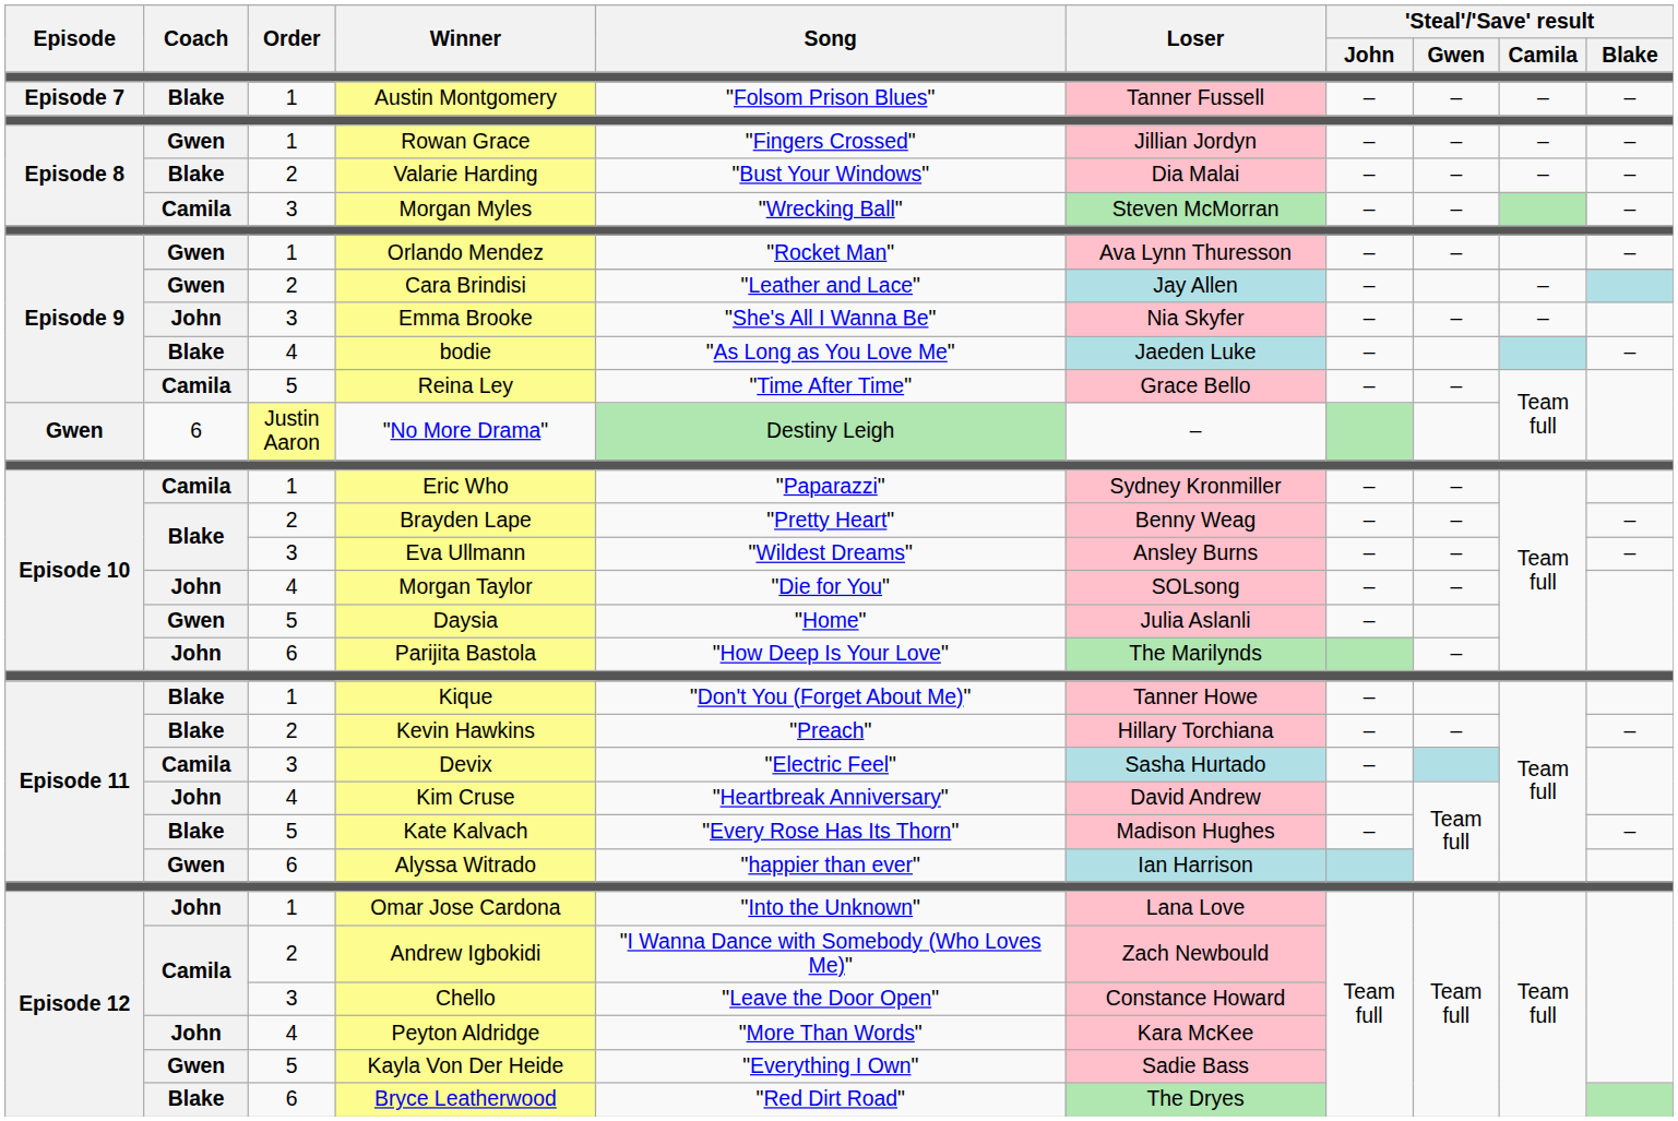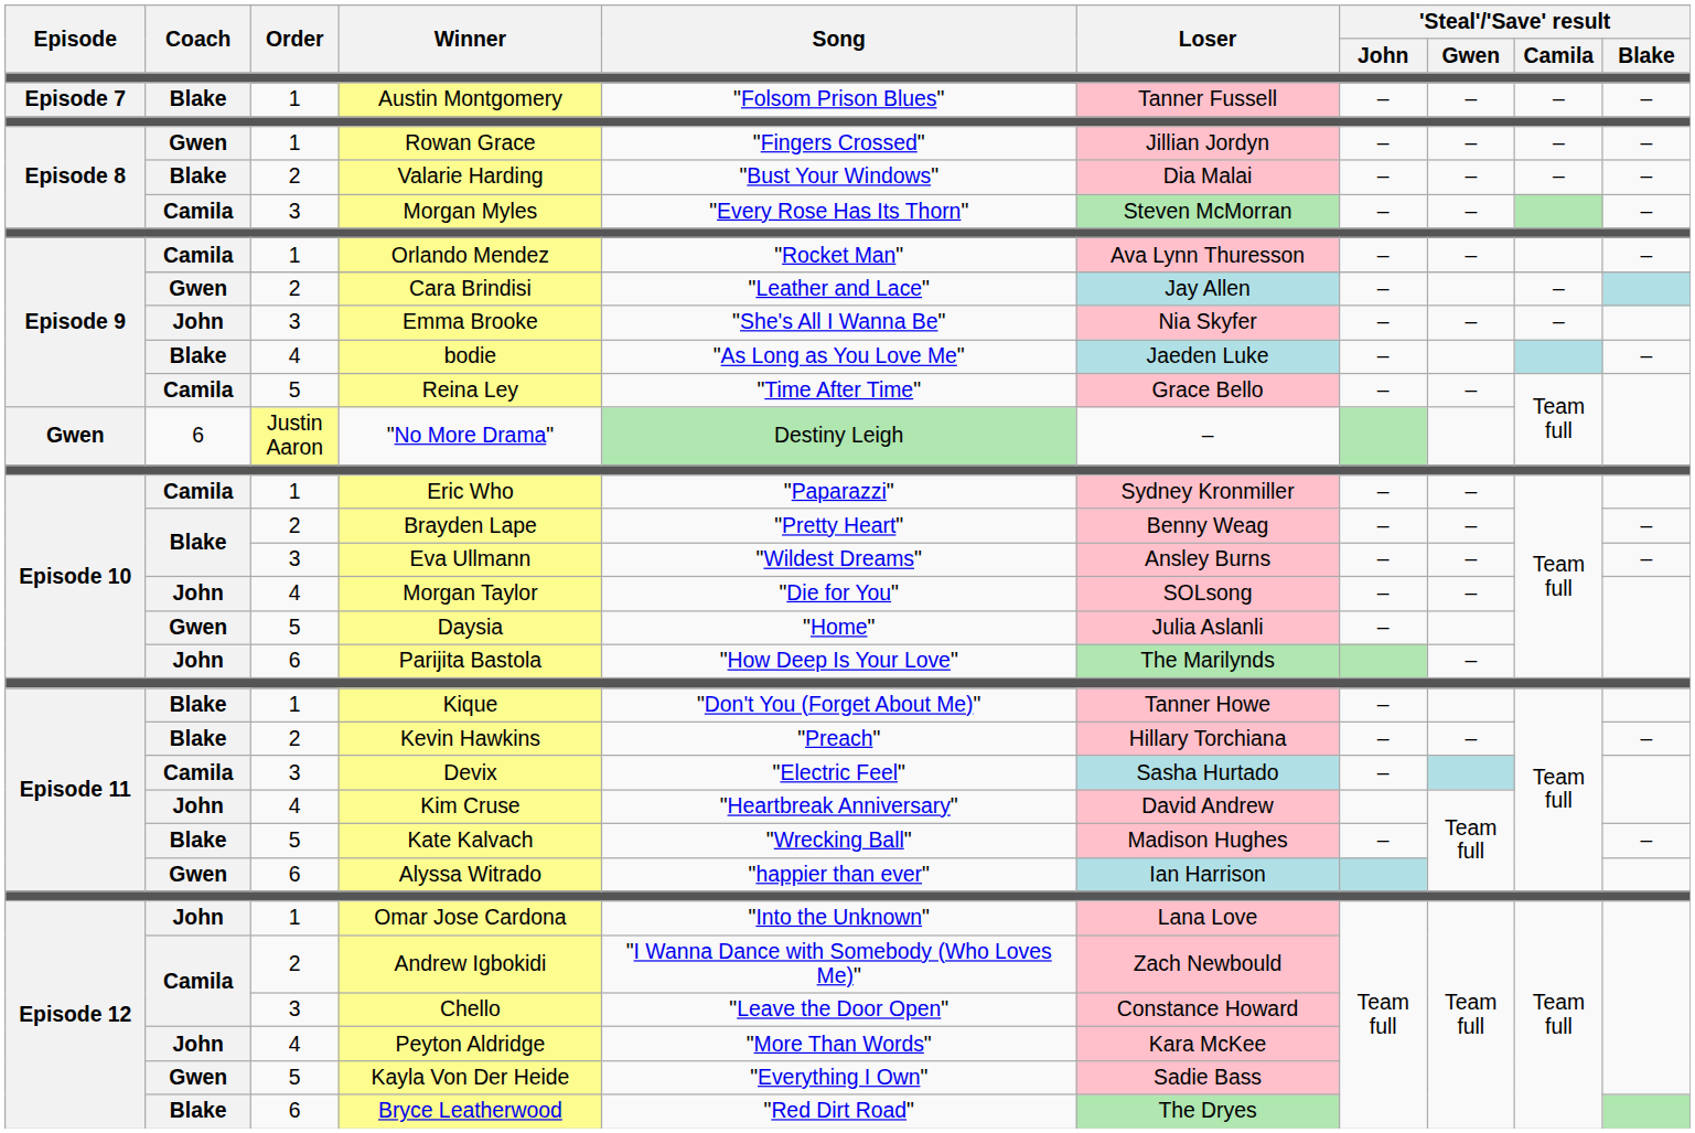 <table class="wikitable" style="text-align: center; width:100%">
 <tr>
 <th rowspan="2" style="width:08%">Episode</th>
 <th rowspan="2" style="width:06%">Coach</th>
 <th rowspan="2" style="width:05%">Order</th>
 <th rowspan="2" style="width:15%">Winner</th>
 <th rowspan="2" style="width:27%">Song</th>
 <th rowspan="2" style="width:15%">Loser</th>
 <th colspan="4" style="width:20%">'Steal'/'Save' result</th>
 </tr>
 <tr>
 <th style="width:05%">John</th>
 <th style="width:05%">Gwen</th>
 <th style="width:05%">Camila</th>
 <th style="width:05%">Blake</th>
 </tr>
 <tr>
 <td colspan="10" style="background:#555"></td>
 </tr>
 <tr>
 <th>Episode 7<br></th>
 <th>Blake</th>
 <td>1</td>
 <td style="background:#FDFC8F">Austin Montgomery</td>
 <td>"<a href='#'>Folsom Prison Blues</a>"</td>
 <td style="background:pink">Tanner Fussell</td>
 <td>–</td>
 <td>–</td>
 <td>–</td>
 <td>–</td>
 </tr>
 <tr>
 <td colspan="10" style="background:#555"></td>
 </tr>
 <tr>
 <th rowspan="3">Episode 8<br></th>
 <th>Gwen</th>
 <td>1</td>
 <td style="background:#FDFC8F">Rowan Grace</td>
 <td>"<a href='#'>Fingers Crossed</a>"</td>
 <td style="background:pink">Jillian Jordyn</td>
 <td>–</td>
 <td>–</td>
 <td>–</td>
 <td>–</td>
 </tr>
 <tr>
 <th>Blake</th>
 <td>2</td>
 <td style="background:#FDFC8F">Valarie Harding</td>
 <td>"<a href='#'>Bust Your Windows</a>"</td>
 <td style="background:pink">Dia Malai</td>
 <td>–</td>
 <td>–</td>
 <td>–</td>
 <td>–</td>
 </tr>
 <tr>
 <th>Camila</th>
 <td>3</td>
 <td style="background:#FDFC8F">Morgan Myles</td>
-<td>"<a href='#'>Wrecking Ball</a>"</td>
+<td>"<a href='#'>Every Rose Has Its Thorn</a>"</td>
 <td style="background:#b0e6b0">Steven McMorran</td>
 <td>–</td>
 <td>–</td>
 <td style="background:#b0e6b0"><em></em></td>
 <td>–</td>
 </tr>
 <tr>
 <td colspan="10" style="background:#555"></td>
 </tr>
 <tr>
 <th rowspan="6">Episode 9<br></th>
-<th>Gwen</th>
+<th>Camila</th>
 <td>1</td>
 <td style="background:#FDFC8F">Orlando Mendez</td>
 <td>"<a href='#'>Rocket Man</a>"</td>
 <td style="background:pink">Ava Lynn Thuresson</td>
 <td>–</td>
 <td>–</td>
 <td></td>
 <td>–</td>
 </tr>
 <tr>
 </tr>
 <tr>
 <th>Gwen</th>
 <td>2</td>
 <td style="background:#FDFC8F">Cara Brindisi</td>
 <td>"<a href='#'>Leather and Lace</a>"</td>
 <td style="background:#b0e0e6">Jay Allen</td>
 <td>–</td>
 <td><em></em></td>
 <td>–</td>
 <td style="background:#b0e0e6"><em></em></td>
 </tr>
 <tr>
 <th>John</th>
 <td>3</td>
 <td style="background:#FDFC8F">Emma Brooke</td>
 <td>"<a href='#'>She's All I Wanna Be</a>"</td>
 <td style="background:pink">Nia Skyfer</td>
 <td>–</td>
 <td>–</td>
 <td>–</td>
 <td></td>
 </tr>
 <tr>
 <th>Blake</th>
 <td>4</td>
 <td style="background:#FDFC8F">bodie</td>
 <td>"<a href='#'>As Long as You Love Me</a>"</td>
 <td style="background:#b0e0e6">Jaeden Luke</td>
 <td>–</td>
 <td><em></em></td>
 <td style="background:#b0e0e6"><em></em></td>
 <td>–</td>
 </tr>
 <tr>
 <th>Camila</th>
 <td>5</td>
 <td style="background:#FDFC8F">Reina Ley</td>
 <td>"<a href='#'>Time After Time</a>"</td>
 <td style="background:pink">Grace Bello</td>
 <td>–</td>
 <td>–</td>
 <td rowspan="2">Team full</td>
 <td rowspan="2"></td>
 </tr>
 <tr>
 <th>Gwen</th>
 <td>6</td>
 <td style="background:#FDFC8F">Justin Aaron</td>
 <td>"<a href='#'>No More Drama</a>"</td>
 <td style="background:#b0e6b0">Destiny Leigh</td>
 <td>–</td>
 <td style="background:#b0e6b0"><em></em></td>
 </tr>
 <tr>
 <td colspan="10" style="background:#555"></td>
 </tr>
 <tr>
 <th rowspan="6">Episode 10<br></th>
 <th>Camila</th>
 <td>1</td>
 <td style="background:#FDFC8F">Eric Who</td>
 <td>"<a href='#'>Paparazzi</a>"</td>
 <td style="background:pink">Sydney Kronmiller</td>
 <td>–</td>
 <td>–</td>
 <td rowspan="6">Team full</td>
 <td></td>
 </tr>
 <tr>
 <th rowspan="2">Blake</th>
 <td>2</td>
 <td style="background:#FDFC8F">Brayden Lape</td>
 <td>"<a href='#'>Pretty Heart</a>"</td>
 <td style="background:pink">Benny Weag</td>
 <td>–</td>
 <td>–</td>
 <td>–</td>
 </tr>
 <tr>
 <td>3</td>
 <td style="background:#FDFC8F">Eva Ullmann</td>
 <td>"<a href='#'>Wildest Dreams</a>"</td>
 <td style="background:pink">Ansley Burns</td>
 <td>–</td>
 <td>–</td>
 <td>–</td>
 </tr>
 <tr>
 <th>John</th>
 <td>4</td>
 <td style="background:#FDFC8F">Morgan Taylor</td>
 <td>"<a href='#'>Die for You</a>"</td>
 <td style="background:pink">SOLsong</td>
 <td>–</td>
 <td>–</td>
 <td rowspan="3"></td>
 </tr>
 <tr>
 <th>Gwen</th>
 <td>5</td>
 <td style="background:#FDFC8F">Daysia</td>
 <td>"<a href='#'>Home</a>"</td>
 <td style="background:pink">Julia Aslanli</td>
 <td>–</td>
 <td></td>
 </tr>
 <tr>
 <th>John</th>
 <td>6</td>
 <td style="background:#FDFC8F">Parijita Bastola</td>
 <td>"<a href='#'>How Deep Is Your Love</a>"</td>
 <td style="background:#b0e6b0">The Marilynds</td>
 <td style="background:#b0e6b0"><em></em></td>
 <td>–</td>
 </tr>
 <tr>
 <td colspan="10" style="background:#555"></td>
 </tr>
 <tr>
 <th rowspan="6">Episode 11<br></th>
 <th>Blake</th>
 <td>1</td>
 <td style="background:#FDFC8F">Kique</td>
 <td>"<a href='#'>Don't You (Forget About Me)</a>"</td>
 <td style="background:pink">Tanner Howe</td>
 <td>–</td>
 <td></td>
 <td rowspan="6">Team full</td>
 <td></td>
 </tr>
 <tr>
 <th>Blake</th>
 <td>2</td>
 <td style="background:#FDFC8F">Kevin Hawkins</td>
 <td>"<a href='#'>Preach</a>"</td>
 <td style="background:pink">Hillary Torchiana</td>
 <td>–</td>
 <td>–</td>
 <td>–</td>
 </tr>
 <tr>
 <th>Camila</th>
 <td>3</td>
 <td style="background:#FDFC8F">Devix</td>
 <td>"<a href='#'>Electric Feel</a>"</td>
 <td style="background:#b0e0e6">Sasha Hurtado</td>
 <td>–</td>
 <td style="background:#b0e0e6"><em></em></td>
 <td rowspan="2"></td>
 </tr>
 <tr>
 <th>John</th>
 <td>4</td>
 <td style="background:#FDFC8F">Kim Cruse</td>
 <td>"<a href='#'>Heartbreak Anniversary</a>"</td>
 <td style="background:pink">David Andrew</td>
 <td></td>
 <td rowspan="3">Team full</td>
 </tr>
 <tr>
 <th>Blake</th>
 <td>5</td>
 <td style="background:#FDFC8F">Kate Kalvach</td>
-<td>"<a href='#'>Every Rose Has Its Thorn</a>"</td>
+<td>"<a href='#'>Wrecking Ball</a>"</td>
 <td style="background:pink">Madison Hughes</td>
 <td>–</td>
 <td>–</td>
 </tr>
 <tr>
 <th>Gwen</th>
 <td>6</td>
 <td style="background:#FDFC8F">Alyssa Witrado</td>
 <td>"<a href='#'>happier than ever</a>"</td>
 <td style="background:#b0e0e6">Ian Harrison</td>
 <td style="background:#b0e0e6"><em></em></td>
 <td></td>
 </tr>
 <tr>
 <td colspan="10" style="background:#555"></td>
 </tr>
 <tr>
 <th rowspan="6">Episode 12<br></th>
 <th>John</th>
 <td>1</td>
 <td style="background:#FDFC8F">Omar Jose Cardona</td>
 <td>"<a href='#'>Into the Unknown</a>"</td>
 <td style="background:pink">Lana Love</td>
 <td rowspan="6">Team full</td>
 <td rowspan="6">Team full</td>
 <td rowspan="6">Team full</td>
 <td rowspan="5"></td>
 </tr>
 <tr>
 <th rowspan="2">Camila</th>
 <td>2</td>
 <td style="background:#FDFC8F">Andrew Igbokidi</td>
 <td>"<a href='#'>I Wanna Dance with Somebody (Who Loves Me)</a>"</td>
 <td style="background:pink">Zach Newbould</td>
 </tr>
 <tr>
 <td>3</td>
 <td style="background:#FDFC8F">Chello</td>
 <td>"<a href='#'>Leave the Door Open</a>"</td>
 <td style="background:pink">Constance Howard</td>
 </tr>
 <tr>
 <th>John</th>
 <td>4</td>
 <td style="background:#FDFC8F">Peyton Aldridge</td>
 <td>"<a href='#'>More Than Words</a>"</td>
 <td style="background:pink">Kara McKee</td>
 </tr>
 <tr>
 <th>Gwen</th>
 <td>5</td>
 <td style="background:#FDFC8F">Kayla Von Der Heide</td>
 <td>"<a href='#'>Everything I Own</a>"</td>
 <td style="background:pink">Sadie Bass</td>
 </tr>
 <tr>
 <th>Blake</th>
 <td>6</td>
 <td style="background:#FDFC8F"><a href='#'>Bryce Leatherwood</a></td>
 <td>"<a href='#'>Red Dirt Road</a>"</td>
 <td style="background:#b0e6b0">The Dryes</td>
 <td style="background:#b0e6b0"><em></em></td>
 </tr>
 </table>
